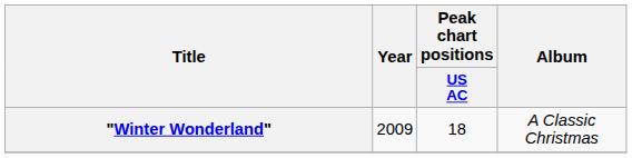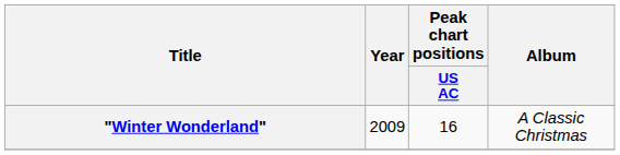 <table class="wikitable plainrowheaders" style="text-align:center;">
 <tr>
 <th scope="col" rowspan="2" style="width:22em;">Title</th>
 <th scope="col" rowspan="2">Year</th>
 <th scope="col" colspan="1">Peak<br>chart<br>positions</th>
 <th scope="col" rowspan="2">Album</th>
 </tr>
 <tr>
 <th scope="col" style="width:3em;font-size:90%;"><a href='#'>US<br>AC</a><br></th>
 </tr>
 <tr>
 <th scope="row">"<a href='#'>Winter Wonderland</a>"</th>
 <td>2009</td>
-<td>18</td>
+<td>16</td>
 <td><em>A Classic Christmas</em></td>
 </tr>
 <tr>
 </tr>
 </table>
